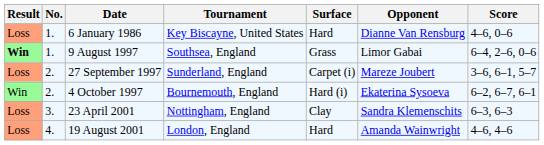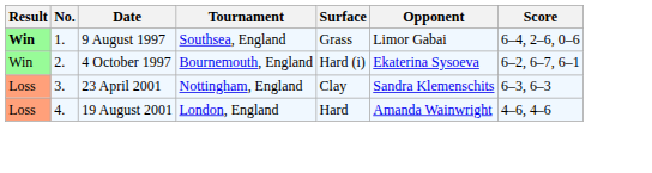 <table class="sortable wikitable" style="font-size:97%;">
 <tr>
 <th>Result</th>
 <th>No.</th>
 <th>Date</th>
 <th>Tournament</th>
 <th>Surface</th>
 <th>Opponent</th>
 <th>Score</th>
 </tr>
 <tr style="background:#f0f8ff;">
-<td style="background:#ffa07a;">Loss</td>
-<td>1.</td>
-<td>6 January 1986</td>
-<td><a href='#'>Key Biscayne</a>, United States</td>
-<td>Hard</td>
-<td> <a href='#'>Dianne Van Rensburg</a></td>
-<td>4–6, 0–6</td>
-</tr>
-<tr style="background:#f0f8ff;">
 <td style="background:#98fb98;"><strong>Win</strong></td>
 <td>1.</td>
 <td>9 August 1997</td>
 <td><a href='#'>Southsea</a>, England</td>
 <td>Grass</td>
 <td> Limor Gabai</td>
 <td>6–4, 2–6, 0–6</td>
-</tr>
-<tr style="background:#f0f8ff;">
-<td style="background:#ffa07a;">Loss</td>
-<td>2.</td>
-<td>27 September 1997</td>
-<td><a href='#'>Sunderland</a>, England</td>
-<td>Carpet (i)</td>
-<td> <a href='#'>Mareze Joubert</a></td>
-<td>3–6, 6–1, 5–7</td>
 </tr>
 <tr style="background:#f0f8ff;">
 <td style="background:#98fb98;">Win</td>
 <td>2.</td>
 <td>4 October 1997</td>
 <td><a href='#'>Bournemouth</a>, England</td>
 <td>Hard (i)</td>
 <td> <a href='#'>Ekaterina Sysoeva</a></td>
 <td>6–2, 6–7, 6–1</td>
 </tr>
 <tr style="background:#f0f8ff;">
 <td style="background:#ffa07a;">Loss</td>
 <td>3.</td>
 <td>23 April 2001</td>
 <td><a href='#'>Nottingham</a>, England</td>
 <td>Clay</td>
 <td> <a href='#'>Sandra Klemenschits</a></td>
 <td>6–3, 6–3</td>
 </tr>
 <tr style="background:#f0f8ff;">
 <td style="background:#ffa07a;">Loss</td>
 <td>4.</td>
 <td>19 August 2001</td>
 <td><a href='#'>London</a>, England</td>
 <td>Hard</td>
 <td> <a href='#'>Amanda Wainwright</a></td>
 <td>4–6, 4–6</td>
 </tr>
 </table>
